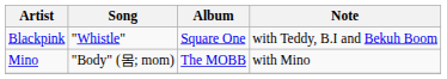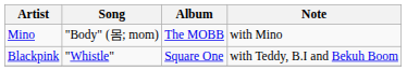 <table class="wikitable sortable">
 <tr>
 <th>Artist</th>
 <th>Song</th>
 <th>Album</th>
 <th>Note</th>
 </tr>
 <tr>
+<td><a href='#'>Mino</a></td>
+<td>"Body" (몸; mom)</td>
+<td><a href='#'>The MOBB</a></td>
+<td>with Mino</td>
+</tr>
+<tr>
 <td><a href='#'>Blackpink</a></td>
 <td>"<a href='#'>Whistle</a>"</td>
 <td><a href='#'>Square One</a></td>
 <td>with Teddy, B.I and <a href='#'>Bekuh Boom</a></td>
 </tr>
 <tr>
-<td><a href='#'>Mino</a></td>
-<td>"Body" (몸; mom)</td>
-<td><a href='#'>The MOBB</a></td>
-<td>with Mino</td>
-</tr>
-<tr>
 </tr>
 </table>
